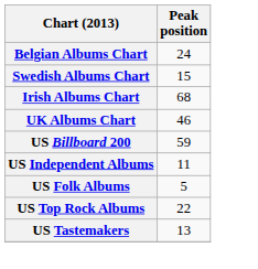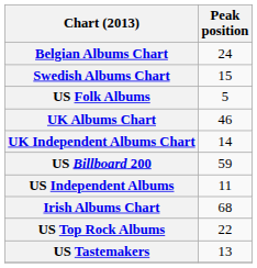 <table class="wikitable sortable plainrowheaders" style="text-align:center;">
 <tr>
 <th>Chart (2013)</th>
 <th>Peak<br>position</th>
 </tr>
 <tr>
 <th scope="row"><a href='#'>Belgian Albums Chart</a></th>
 <td>24</td>
 </tr>
 <tr>
 <th scope="row"><a href='#'>Swedish Albums Chart</a></th>
 <td>15</td>
 </tr>
 <tr>
-<th scope="row"><a href='#'>Irish Albums Chart</a></th>
-<td>68</td>
+<th scope="row">US <a href='#'>Folk Albums</a></th>
+<td>5</td>
 </tr>
 <tr>
 <th scope="row"><a href='#'>UK Albums Chart</a></th>
 <td>46</td>
+</tr>
+<tr>
+<th scope="row"><a href='#'>UK Independent Albums Chart</a></th>
+<td>14</td>
 </tr>
 <tr>
 <th scope="row">US <a href='#'><em>Billboard</em> 200</a></th>
 <td>59</td>
 </tr>
 <tr>
 <th scope="row">US <a href='#'>Independent Albums</a></th>
 <td>11</td>
 </tr>
 <tr>
-<th scope="row">US <a href='#'>Folk Albums</a></th>
-<td>5</td>
+<th scope="row"><a href='#'>Irish Albums Chart</a></th>
+<td>68</td>
 </tr>
 <tr>
 <th scope="row">US <a href='#'>Top Rock Albums</a></th>
 <td>22</td>
 </tr>
 <tr>
 <th scope="row">US <a href='#'>Tastemakers</a></th>
 <td>13</td>
 </tr>
 <tr>
 </tr>
 </table>
